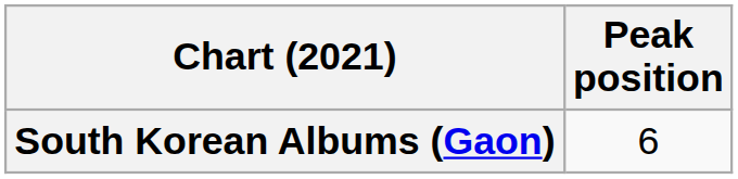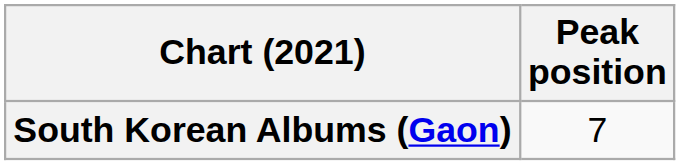 <table class="wikitable plainrowheaders" style="text-align:center">
 <tr>
 <th scope="col">Chart (2021)</th>
 <th scope="col">Peak<br>position</th>
 </tr>
 <tr>
 <th scope="row">South Korean Albums (<a href='#'>Gaon</a>)</th>
-<td>6</td>
+<td>7</td>
 </tr>
 </table>
